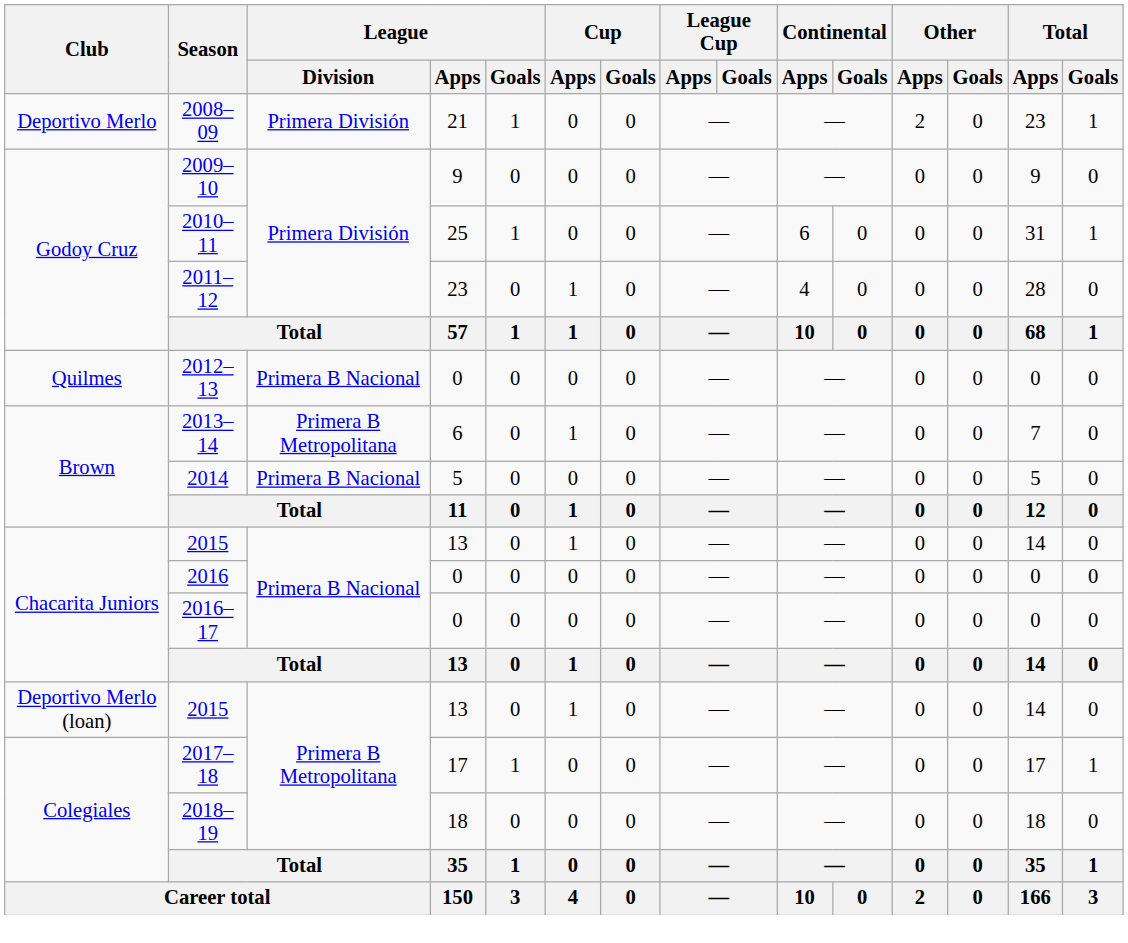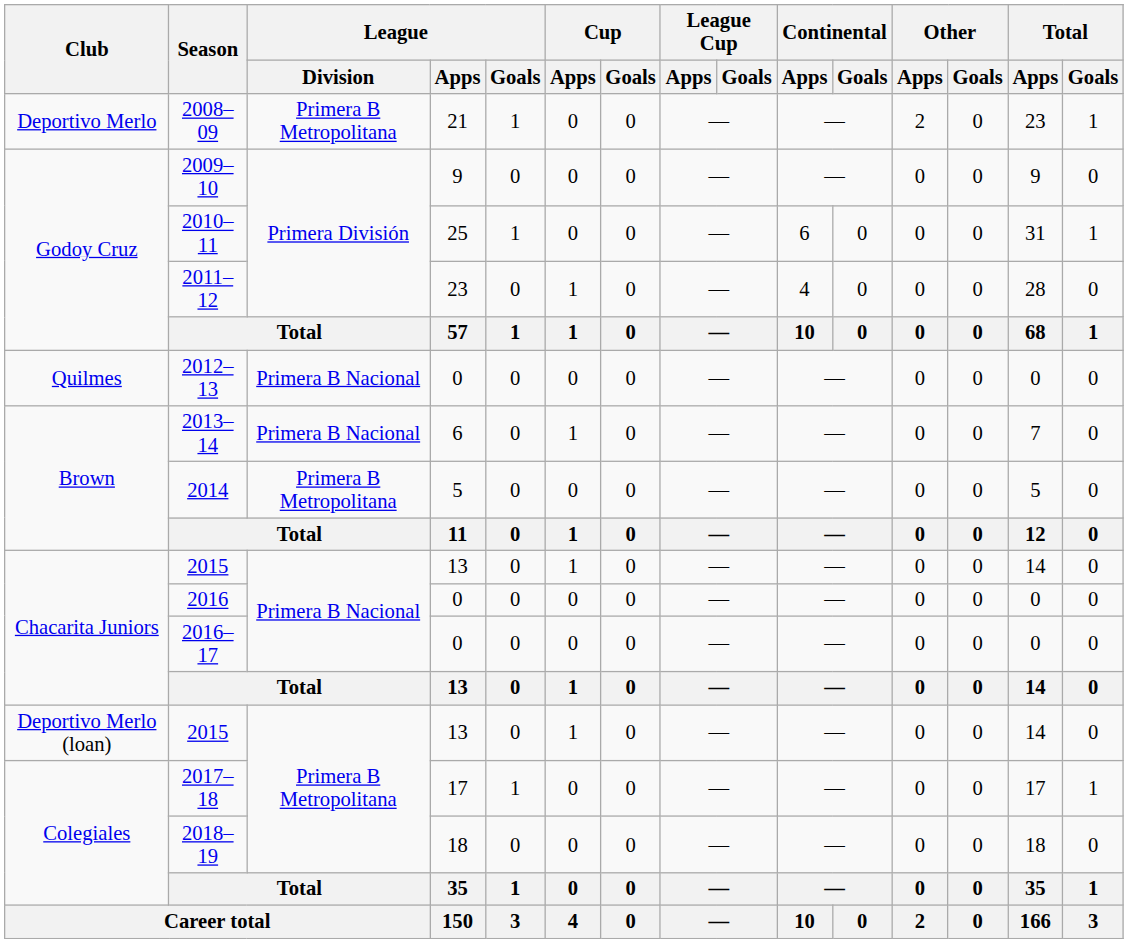 <table class="wikitable" style="text-align:center">
 <tr>
 <th rowspan="2">Club</th>
 <th rowspan="2">Season</th>
 <th colspan="3">League</th>
 <th colspan="2">Cup</th>
 <th colspan="2">League Cup</th>
 <th colspan="2">Continental</th>
 <th colspan="2">Other</th>
 <th colspan="2">Total</th>
 </tr>
 <tr>
 <th>Division</th>
 <th>Apps</th>
 <th>Goals</th>
 <th>Apps</th>
 <th>Goals</th>
 <th>Apps</th>
 <th>Goals</th>
 <th>Apps</th>
 <th>Goals</th>
 <th>Apps</th>
 <th>Goals</th>
 <th>Apps</th>
 <th>Goals</th>
 </tr>
 <tr>
 <td rowspan="1"><a href='#'>Deportivo Merlo</a></td>
 <td><a href='#'>2008–09</a></td>
-<td rowspan="1"><a href='#'>Primera División</a></td>
+<td rowspan="1"><a href='#'>Primera B Metropolitana</a></td>
 <td>21</td>
 <td>1</td>
 <td>0</td>
 <td>0</td>
 <td colspan="2">—</td>
 <td colspan="2">—</td>
 <td>2</td>
 <td>0</td>
 <td>23</td>
 <td>1</td>
 </tr>
 <tr>
 <td rowspan="4"><a href='#'>Godoy Cruz</a></td>
 <td><a href='#'>2009–10</a></td>
 <td rowspan="3"><a href='#'>Primera División</a></td>
 <td>9</td>
 <td>0</td>
 <td>0</td>
 <td>0</td>
 <td colspan="2">—</td>
 <td colspan="2">—</td>
 <td>0</td>
 <td>0</td>
 <td>9</td>
 <td>0</td>
 </tr>
 <tr>
 <td><a href='#'>2010–11</a></td>
 <td>25</td>
 <td>1</td>
 <td>0</td>
 <td>0</td>
 <td colspan="2">—</td>
 <td>6</td>
 <td>0</td>
 <td>0</td>
 <td>0</td>
 <td>31</td>
 <td>1</td>
 </tr>
 <tr>
 <td><a href='#'>2011–12</a></td>
 <td>23</td>
 <td>0</td>
 <td>1</td>
 <td>0</td>
 <td colspan="2">—</td>
 <td>4</td>
 <td>0</td>
 <td>0</td>
 <td>0</td>
 <td>28</td>
 <td>0</td>
 </tr>
 <tr>
 <th colspan="2">Total</th>
 <th>57</th>
 <th>1</th>
 <th>1</th>
 <th>0</th>
 <th colspan="2">—</th>
 <th>10</th>
 <th>0</th>
 <th>0</th>
 <th>0</th>
 <th>68</th>
 <th>1</th>
 </tr>
 <tr>
 <td rowspan="1"><a href='#'>Quilmes</a></td>
 <td><a href='#'>2012–13</a></td>
 <td rowspan="1"><a href='#'>Primera B Nacional</a></td>
 <td>0</td>
 <td>0</td>
 <td>0</td>
 <td>0</td>
 <td colspan="2">—</td>
 <td colspan="2">—</td>
 <td>0</td>
 <td>0</td>
 <td>0</td>
 <td>0</td>
 </tr>
 <tr>
 <td rowspan="3"><a href='#'>Brown</a></td>
 <td><a href='#'>2013–14</a></td>
-<td rowspan="1"><a href='#'>Primera B Metropolitana</a></td>
+<td rowspan="1"><a href='#'>Primera B Nacional</a></td>
 <td>6</td>
 <td>0</td>
 <td>1</td>
 <td>0</td>
 <td colspan="2">—</td>
 <td colspan="2">—</td>
 <td>0</td>
 <td>0</td>
 <td>7</td>
 <td>0</td>
 </tr>
 <tr>
 <td><a href='#'>2014</a></td>
-<td rowspan="1"><a href='#'>Primera B Nacional</a></td>
+<td rowspan="1"><a href='#'>Primera B Metropolitana</a></td>
 <td>5</td>
 <td>0</td>
 <td>0</td>
 <td>0</td>
 <td colspan="2">—</td>
 <td colspan="2">—</td>
 <td>0</td>
 <td>0</td>
 <td>5</td>
 <td>0</td>
 </tr>
 <tr>
 <th colspan="2">Total</th>
 <th>11</th>
 <th>0</th>
 <th>1</th>
 <th>0</th>
 <th colspan="2">—</th>
 <th colspan="2">—</th>
 <th>0</th>
 <th>0</th>
 <th>12</th>
 <th>0</th>
 </tr>
 <tr>
 <td rowspan="4"><a href='#'>Chacarita Juniors</a></td>
 <td><a href='#'>2015</a></td>
 <td rowspan="3"><a href='#'>Primera B Nacional</a></td>
 <td>13</td>
 <td>0</td>
 <td>1</td>
 <td>0</td>
 <td colspan="2">—</td>
 <td colspan="2">—</td>
 <td>0</td>
 <td>0</td>
 <td>14</td>
 <td>0</td>
 </tr>
 <tr>
 <td><a href='#'>2016</a></td>
 <td>0</td>
 <td>0</td>
 <td>0</td>
 <td>0</td>
 <td colspan="2">—</td>
 <td colspan="2">—</td>
 <td>0</td>
 <td>0</td>
 <td>0</td>
 <td>0</td>
 </tr>
 <tr>
 <td><a href='#'>2016–17</a></td>
 <td>0</td>
 <td>0</td>
 <td>0</td>
 <td>0</td>
 <td colspan="2">—</td>
 <td colspan="2">—</td>
 <td>0</td>
 <td>0</td>
 <td>0</td>
 <td>0</td>
 </tr>
 <tr>
 <th colspan="2">Total</th>
 <th>13</th>
 <th>0</th>
 <th>1</th>
 <th>0</th>
 <th colspan="2">—</th>
 <th colspan="2">—</th>
 <th>0</th>
 <th>0</th>
 <th>14</th>
 <th>0</th>
 </tr>
 <tr>
 <td rowspan="1"><a href='#'>Deportivo Merlo</a> (loan)</td>
 <td><a href='#'>2015</a></td>
 <td rowspan="3"><a href='#'>Primera B Metropolitana</a></td>
 <td>13</td>
 <td>0</td>
 <td>1</td>
 <td>0</td>
 <td colspan="2">—</td>
 <td colspan="2">—</td>
 <td>0</td>
 <td>0</td>
 <td>14</td>
 <td>0</td>
 </tr>
 <tr>
 <td rowspan="3"><a href='#'>Colegiales</a></td>
 <td><a href='#'>2017–18</a></td>
 <td>17</td>
 <td>1</td>
 <td>0</td>
 <td>0</td>
 <td colspan="2">—</td>
 <td colspan="2">—</td>
 <td>0</td>
 <td>0</td>
 <td>17</td>
 <td>1</td>
 </tr>
 <tr>
 <td><a href='#'>2018–19</a></td>
 <td>18</td>
 <td>0</td>
 <td>0</td>
 <td>0</td>
 <td colspan="2">—</td>
 <td colspan="2">—</td>
 <td>0</td>
 <td>0</td>
 <td>18</td>
 <td>0</td>
 </tr>
 <tr>
 <th colspan="2">Total</th>
 <th>35</th>
 <th>1</th>
 <th>0</th>
 <th>0</th>
 <th colspan="2">—</th>
 <th colspan="2">—</th>
 <th>0</th>
 <th>0</th>
 <th>35</th>
 <th>1</th>
 </tr>
 <tr>
 <th colspan="3">Career total</th>
 <th>150</th>
 <th>3</th>
 <th>4</th>
 <th>0</th>
 <th colspan="2">—</th>
 <th>10</th>
 <th>0</th>
 <th>2</th>
 <th>0</th>
 <th>166</th>
 <th>3</th>
 </tr>
 </table>
